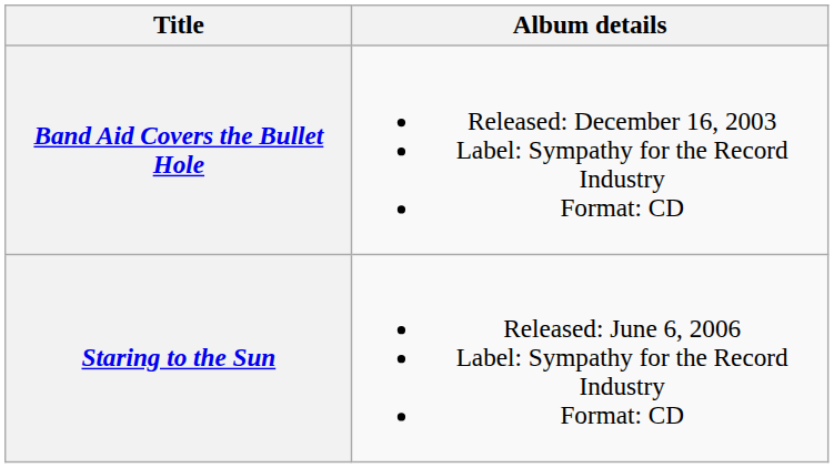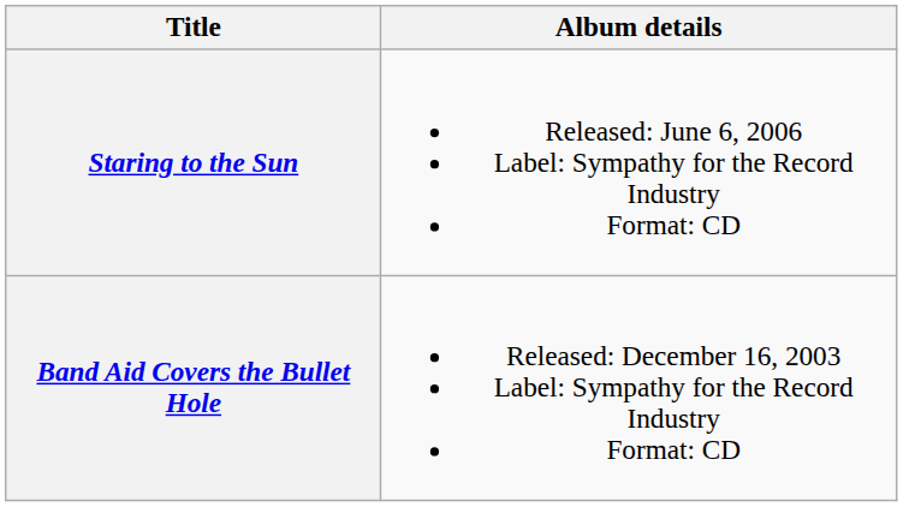 <table class="wikitable plainrowheaders" style="text-align:center;" border="1">
 <tr>
 <th scope="col" style="width:13em;">Title</th>
 <th scope="col" style="width:18em;">Album details</th>
 </tr>
 <tr>
+<th scope="row"><em><a href='#'>Staring to the Sun</a></em></th>
+<td><br><ul><li>Released: June 6, 2006</li><li>Label: Sympathy for the Record Industry</li><li>Format: CD</li></ul></td>
+</tr>
+<tr>
 <th scope="row"><em><a href='#'>Band Aid Covers the Bullet Hole</a></em></th>
 <td><br><ul><li>Released: December 16, 2003</li><li>Label: Sympathy for the Record Industry</li><li>Format: CD</li></ul></td>
 </tr>
-<tr>
-<th scope="row"><em><a href='#'>Staring to the Sun</a></em></th>
-<td><br><ul><li>Released: June 6, 2006</li><li>Label: Sympathy for the Record Industry</li><li>Format: CD</li></ul></td>
-</tr>
 </table>
